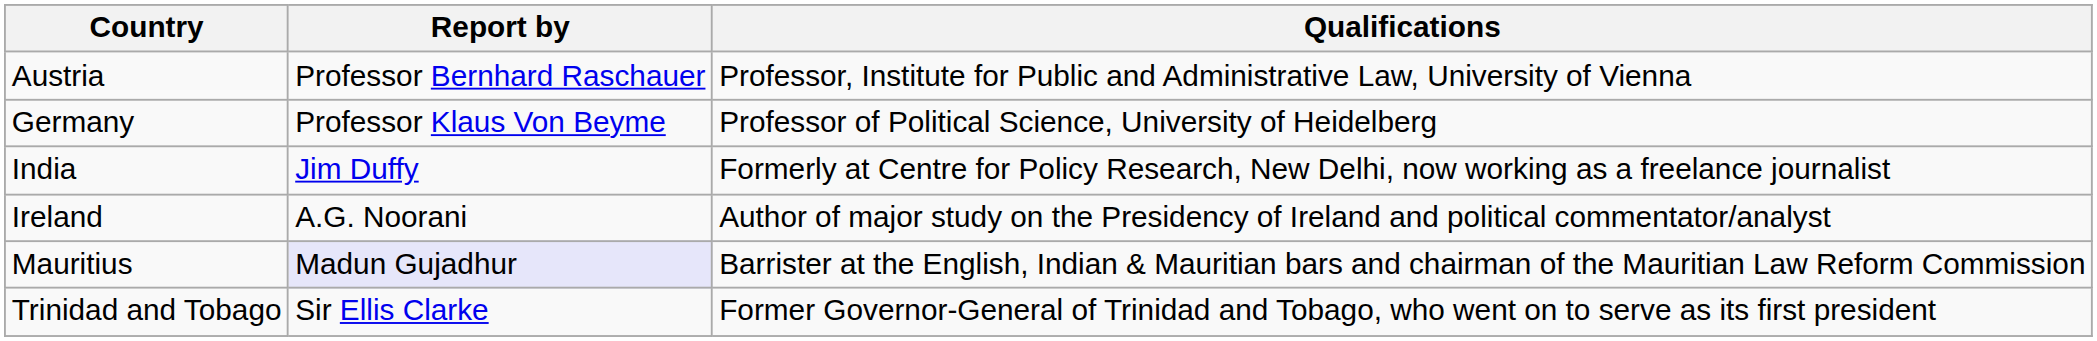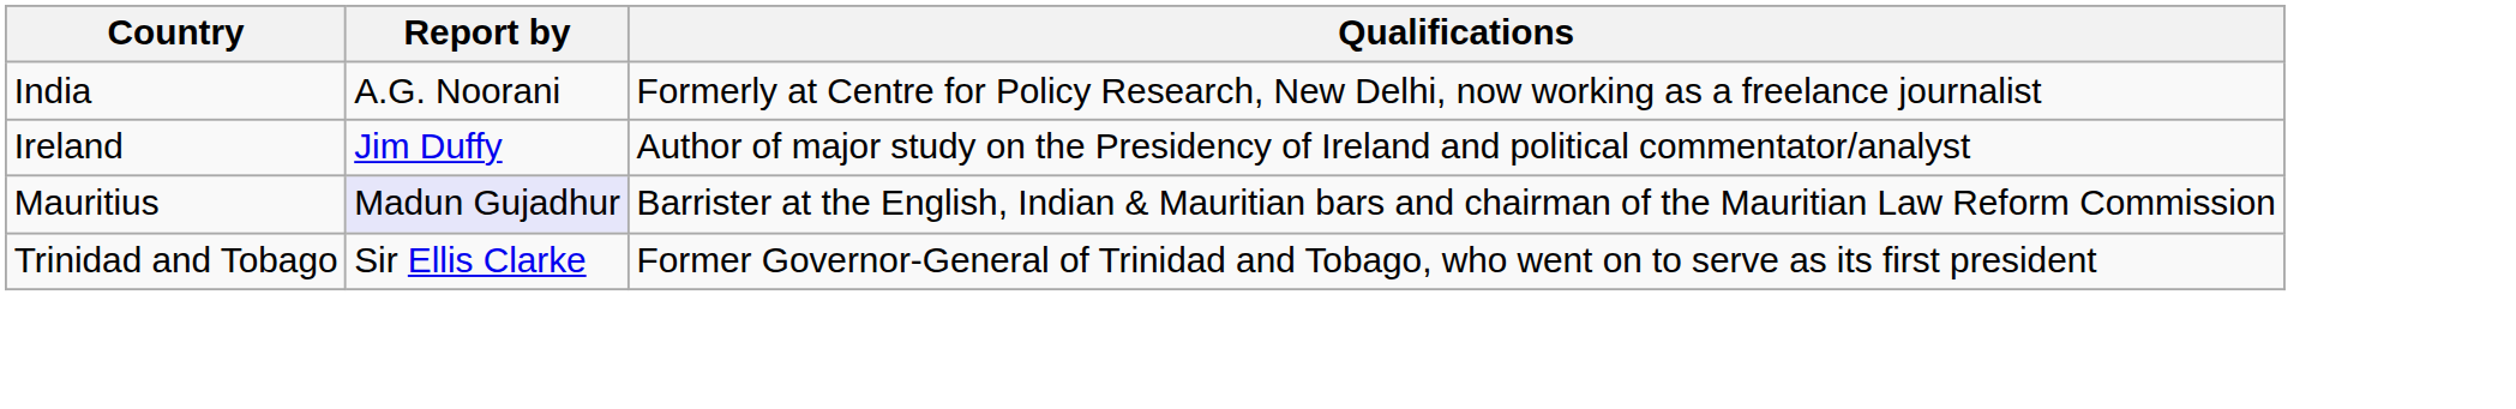 <table class="wikitable">
 <tr>
 <th>Country</th>
 <th>Report by</th>
 <th>Qualifications</th>
 </tr>
 <tr>
-<td>Austria</td>
-<td>Professor <a href='#'>Bernhard Raschauer</a></td>
-<td>Professor, Institute for Public and Administrative Law, University of Vienna</td>
-</tr>
-<tr>
-<td>Germany</td>
-<td>Professor <a href='#'>Klaus Von Beyme</a></td>
-<td>Professor of Political Science, University of Heidelberg</td>
-</tr>
-<tr>
 <td>India</td>
-<td><a href='#'>Jim Duffy</a></td>
+<td>A.G. Noorani</td>
 <td>Formerly at Centre for Policy Research, New Delhi, now working as a freelance journalist</td>
 </tr>
 <tr>
 <td>Ireland</td>
-<td>A.G. Noorani</td>
+<td><a href='#'>Jim Duffy</a></td>
 <td>Author of major study on the Presidency of Ireland and political commentator/analyst</td>
 </tr>
 <tr>
 <td>Mauritius</td>
 <td style="background: lavender;">Madun Gujadhur</td>
 <td>Barrister at the English, Indian & Mauritian bars and chairman of the Mauritian Law Reform Commission</td>
 </tr>
 <tr>
 <td>Trinidad and Tobago</td>
 <td>Sir <a href='#'>Ellis Clarke</a></td>
 <td>Former Governor-General of Trinidad and Tobago, who went on to serve as its first president</td>
 </tr>
 </table>
